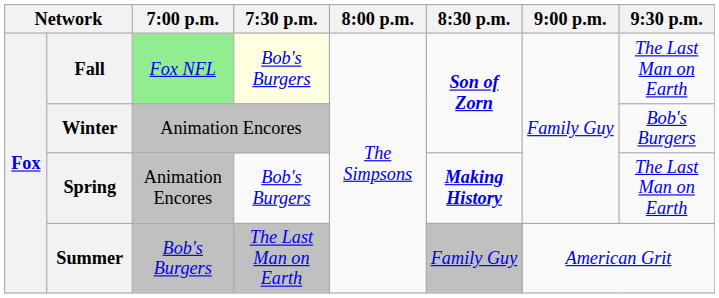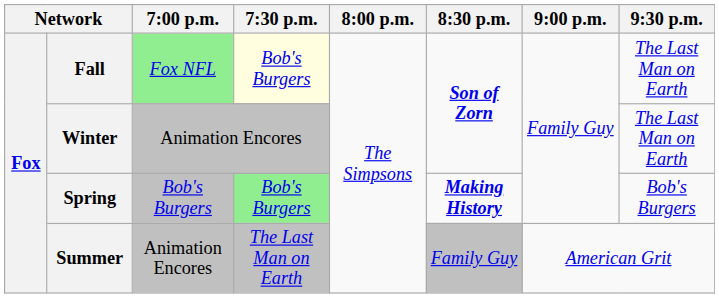 <table class="wikitable sortable" style="width:100%;margin-right:0;text-align:center">
 <tr>
 <th colspan="2" style="width:11.5%;">Network</th>
 <th style="width:11.5%;">7:00 p.m.</th>
 <th style="width:11.5%;">7:30 p.m.</th>
 <th style="width:11.5%;">8:00 p.m.</th>
 <th style="width:11.5%;">8:30 p.m.</th>
 <th style="width:11.5%;">9:00 p.m.</th>
 <th style="width:11.5%;">9:30 p.m.</th>
 </tr>
 <tr>
 <th rowspan="4"><a href='#'>Fox</a></th>
 <th>Fall</th>
 <td style="background:lightgreen"><em><a href='#'>Fox NFL</a></em></td>
 <td style="background: lightyellow;"><em><a href='#'>Bob's Burgers</a></em></td>
 <td rowspan="4"><em><a href='#'>The Simpsons</a></em></td>
 <td rowspan="2"><strong><em><a href='#'>Son of Zorn</a></em></strong></td>
 <td rowspan="3"><em><a href='#'>Family Guy</a></em></td>
 <td><em><a href='#'>The Last Man on Earth</a></em></td>
 </tr>
 <tr>
 <th>Winter</th>
 <td colspan="2" style="background:#C0C0C0;">Animation Encores</td>
+<td><em><a href='#'>The Last Man on Earth</a></em></td>
+</tr>
+<tr>
+<th>Spring</th>
+<td style="background:#C0C0C0;"><em><a href='#'>Bob's Burgers</a></em> </td>
+<td style="background: lightgreen;"><em><a href='#'>Bob's Burgers</a></em></td>
+<td><strong><em><a href='#'>Making History</a></em></strong></td>
 <td><em><a href='#'>Bob's Burgers</a></em></td>
 </tr>
 <tr>
-<th>Spring</th>
+<th>Summer</th>
 <td style="background:#C0C0C0;">Animation Encores</td>
-<td><em><a href='#'>Bob's Burgers</a></em></td>
-<td><strong><em><a href='#'>Making History</a></em></strong></td>
-<td><em><a href='#'>The Last Man on Earth</a></em></td>
-</tr>
-<tr>
-<th>Summer</th>
-<td style="background:#C0C0C0;"><em><a href='#'>Bob's Burgers</a></em> </td>
 <td style="background:#C0C0C0;"><em><a href='#'>The Last Man on Earth</a></em> </td>
 <td style="background:#C0C0C0;"><em><a href='#'>Family Guy</a></em> </td>
 <td colspan="2"><em><a href='#'>American Grit</a></em></td>
 </tr>
 </table>
